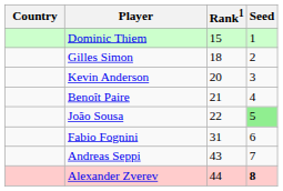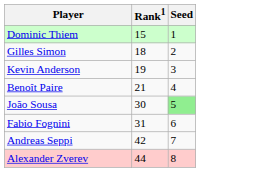 <table class="sortable wikitable">
 <tr>
-<th width="70">Country</th>
 <th width="175">Player</th>
 <th>Rank<sup>1</sup></th>
 <th>Seed</th>
 </tr>
 <tr style="background:#cfc;">
-<td></td>
 <td><a href='#'>Dominic Thiem</a></td>
 <td>15</td>
 <td>1</td>
 </tr>
 <tr>
-<td></td>
 <td><a href='#'>Gilles Simon</a></td>
 <td>18</td>
 <td>2</td>
 </tr>
 <tr>
-<td></td>
 <td><a href='#'>Kevin Anderson</a></td>
-<td>20</td>
+<td>19</td>
 <td>3</td>
 </tr>
 <tr>
-<td></td>
 <td><a href='#'>Benoît Paire</a></td>
 <td>21</td>
 <td>4</td>
 </tr>
 <tr>
-<td></td>
 <td><a href='#'>João Sousa</a></td>
-<td>22</td>
+<td>30</td>
 <td style="background: lightgreen;">5</td>
 </tr>
 <tr>
-<td></td>
 <td><a href='#'>Fabio Fognini</a></td>
 <td>31</td>
 <td>6</td>
 </tr>
 <tr>
-<td></td>
 <td><a href='#'>Andreas Seppi</a></td>
-<td>43</td>
+<td>42</td>
 <td>7</td>
 </tr>
 <tr style="background:#fcc;">
-<td></td>
 <td><a href='#'>Alexander Zverev</a></td>
 <td>44</td>
-<td><strong>8</strong></td>
+<td>8</td>
 </tr>
 </table>
